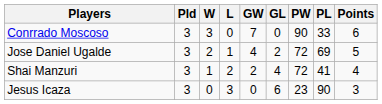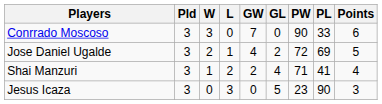 <table class=wikitable style="text-align:center">
 <tr>
 <th width=220>Players</th>
 <th width=20>Pld</th>
 <th width=20>W</th>
 <th width=20>L</th>
 <th width=20>GW</th>
 <th width=20>GL</th>
 <th width=20>PW</th>
 <th width=20>PL</th>
 <th width=50>Points</th>
 </tr>
 <tr>
 <td align=left> <a href='#'>Conrrado Moscoso</a></td>
 <td>3</td>
 <td>3</td>
 <td>0</td>
 <td>7</td>
 <td>0</td>
 <td>90</td>
 <td>33</td>
 <td>6</td>
 </tr>
 <tr>
 <td align=left> Jose Daniel Ugalde</td>
 <td>3</td>
 <td>2</td>
 <td>1</td>
 <td>4</td>
 <td>2</td>
 <td>72</td>
 <td>69</td>
 <td>5</td>
 </tr>
 <tr>
 <td align=left> Shai Manzuri</td>
 <td>3</td>
 <td>1</td>
 <td>2</td>
 <td>2</td>
 <td>4</td>
-<td>72</td>
+<td>71</td>
 <td>41</td>
 <td>4</td>
 </tr>
 <tr>
 <td align=left> Jesus Icaza</td>
 <td>3</td>
 <td>0</td>
 <td>3</td>
 <td>0</td>
-<td>6</td>
+<td>5</td>
 <td>23</td>
 <td>90</td>
 <td>3</td>
 </tr>
 </table>
